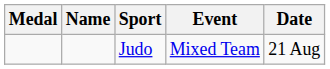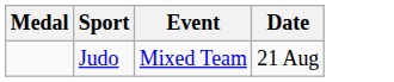 <table class="wikitable sortable" style="font-size:90%">
 <tr>
 <th>Medal</th>
-<th>Name</th>
 <th>Sport</th>
 <th>Event</th>
 <th>Date</th>
 </tr>
 <tr>
 <td></td>
-<td><em> </em></td>
 <td><a href='#'>Judo</a></td>
 <td><a href='#'>Mixed Team</a></td>
 <td>21 Aug</td>
 </tr>
 </table>
